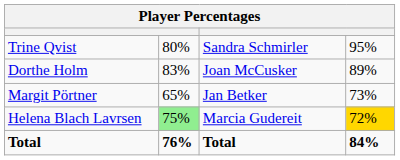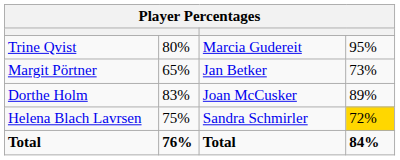 <table class="wikitable">
 <tr>
 <th colspan=4 width=400>Player Percentages</th>
 </tr>
 <tr>
 <th colspan=2 width=200></th>
 <th colspan=2 width=200></th>
 </tr>
 <tr>
 <td><a href='#'>Trine Qvist</a></td>
 <td>80%</td>
-<td><a href='#'>Sandra Schmirler</a></td>
+<td><a href='#'>Marcia Gudereit</a></td>
 <td>95%</td>
+</tr>
+<tr>
+<td><a href='#'>Margit Pörtner</a></td>
+<td>65%</td>
+<td><a href='#'>Jan Betker</a></td>
+<td>73%</td>
 </tr>
 <tr>
 <td><a href='#'>Dorthe Holm</a></td>
 <td>83%</td>
 <td><a href='#'>Joan McCusker</a></td>
 <td>89%</td>
 </tr>
 <tr>
-<td><a href='#'>Margit Pörtner</a></td>
-<td>65%</td>
-<td><a href='#'>Jan Betker</a></td>
-<td>73%</td>
-</tr>
-<tr>
 <td><a href='#'>Helena Blach Lavrsen</a></td>
-<td style="background: lightgreen;">75%</td>
-<td><a href='#'>Marcia Gudereit</a></td>
+<td>75%</td>
+<td><a href='#'>Sandra Schmirler</a></td>
 <td style="background: gold;">72%</td>
 </tr>
 <tr>
 <td><strong>Total</strong></td>
 <td><strong>76%</strong></td>
 <td><strong>Total</strong></td>
 <td><strong>84%</strong></td>
 </tr>
 </table>
